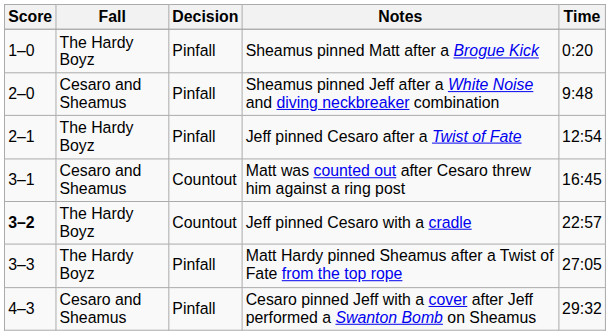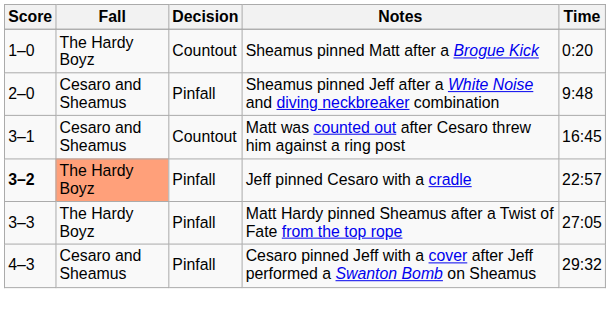 <table style="font-size: 100%" class="wikitable">
 <tr>
 <th><strong>Score</strong></th>
 <th><strong>Fall</strong></th>
 <th><strong>Decision</strong></th>
 <th><strong>Notes</strong></th>
 <th><strong>Time</strong></th>
 </tr>
 <tr>
 </tr>
 <tr>
 <td>1–0</td>
 <td>The Hardy Boyz</td>
-<td>Pinfall</td>
+<td>Countout</td>
 <td>Sheamus pinned Matt after a <em><a href='#'>Brogue Kick</a></em></td>
 <td>0:20</td>
 </tr>
 <tr>
 <td>2–0</td>
 <td>Cesaro and Sheamus</td>
 <td>Pinfall</td>
 <td>Sheamus pinned Jeff after a <em><a href='#'>White Noise</a></em> and <a href='#'>diving neckbreaker</a> combination</td>
 <td>9:48</td>
 </tr>
 <tr>
-<td>2–1</td>
-<td>The Hardy Boyz</td>
-<td>Pinfall</td>
-<td>Jeff pinned Cesaro after a <em><a href='#'>Twist of Fate</a></em></td>
-<td>12:54</td>
-</tr>
-<tr>
 <td>3–1</td>
 <td>Cesaro and Sheamus</td>
 <td>Countout</td>
 <td>Matt was <a href='#'>counted out</a> after Cesaro threw him against a ring post</td>
 <td>16:45</td>
 </tr>
 <tr>
 <td><strong>3–2</strong></td>
-<td>The Hardy Boyz</td>
-<td>Countout</td>
+<td style="background: lightsalmon;">The Hardy Boyz</td>
+<td>Pinfall</td>
 <td>Jeff pinned Cesaro with a <a href='#'>cradle</a></td>
 <td>22:57</td>
 </tr>
 <tr>
 <td>3–3</td>
 <td>The Hardy Boyz</td>
 <td>Pinfall</td>
 <td>Matt Hardy pinned Sheamus after a Twist of Fate <a href='#'>from the top rope</a></td>
 <td>27:05</td>
 </tr>
 <tr>
 <td>4–3</td>
 <td>Cesaro and Sheamus</td>
 <td>Pinfall</td>
 <td>Cesaro pinned Jeff with a <a href='#'>cover</a> after Jeff performed a <em><a href='#'>Swanton Bomb</a></em> on Sheamus</td>
 <td>29:32</td>
 </tr>
 </table>
